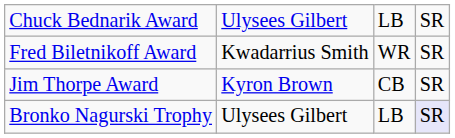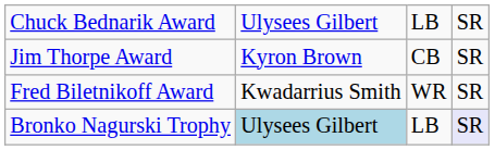 <table class="wikitable">
 <tr>
 <td><a href='#'>Chuck Bednarik Award</a></td>
 <td><a href='#'>Ulysees Gilbert</a></td>
 <td>LB</td>
+<td>SR</td>
+</tr>
+<tr>
+<td><a href='#'>Jim Thorpe Award</a></td>
+<td><a href='#'>Kyron Brown</a></td>
+<td>CB</td>
 <td>SR</td>
 </tr>
 <tr>
 <td><a href='#'>Fred Biletnikoff Award</a></td>
 <td>Kwadarrius Smith</td>
 <td>WR</td>
 <td>SR</td>
 </tr>
 <tr>
-<td><a href='#'>Jim Thorpe Award</a></td>
-<td><a href='#'>Kyron Brown</a></td>
-<td>CB</td>
-<td>SR</td>
-</tr>
-<tr>
 <td><a href='#'>Bronko Nagurski Trophy</a></td>
-<td>Ulysees Gilbert</td>
+<td style="background: lightblue;">Ulysees Gilbert</td>
 <td>LB</td>
 <td style="background: lavender;">SR</td>
 </tr>
 </table>
